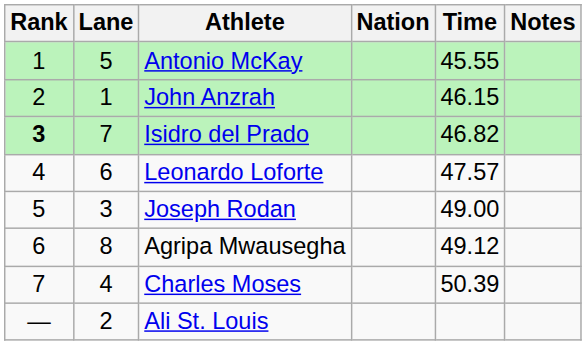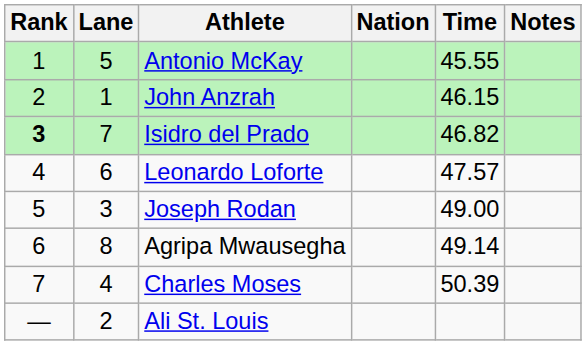 <table class="wikitable sortable" style="text-align:center">
 <tr>
 <th>Rank</th>
 <th>Lane</th>
 <th>Athlete</th>
 <th>Nation</th>
 <th>Time</th>
 <th>Notes</th>
 </tr>
 <tr style="background:#bbf3bb;">
 <td>1</td>
 <td>5</td>
 <td align=left><a href='#'>Antonio McKay</a></td>
 <td align=left></td>
 <td>45.55</td>
 <td></td>
 </tr>
 <tr style="background:#bbf3bb;">
 <td>2</td>
 <td>1</td>
 <td align=left><a href='#'>John Anzrah</a></td>
 <td align=left></td>
 <td>46.15</td>
 <td></td>
 </tr>
 <tr style="background:#bbf3bb;">
 <td><strong>3</strong></td>
 <td>7</td>
 <td align=left><a href='#'>Isidro del Prado</a></td>
 <td align=left></td>
 <td>46.82</td>
 <td></td>
 </tr>
 <tr>
 <td>4</td>
 <td>6</td>
 <td align=left><a href='#'>Leonardo Loforte</a></td>
 <td align=left></td>
 <td>47.57</td>
 <td></td>
 </tr>
 <tr>
 <td>5</td>
 <td>3</td>
 <td align=left><a href='#'>Joseph Rodan</a></td>
 <td align=left></td>
 <td>49.00</td>
 <td></td>
 </tr>
 <tr>
 <td>6</td>
 <td>8</td>
 <td align=left>Agripa Mwausegha</td>
 <td align=left></td>
-<td>49.12</td>
+<td>49.14</td>
 <td></td>
 </tr>
 <tr>
 <td>7</td>
 <td>4</td>
 <td align=left><a href='#'>Charles Moses</a></td>
 <td align=left></td>
 <td>50.39</td>
 <td></td>
 </tr>
 <tr>
 <td data-sort-value=8>—</td>
 <td>2</td>
 <td align=left><a href='#'>Ali St. Louis</a></td>
 <td align=left></td>
 <td></td>
 <td></td>
 </tr>
 </table>
